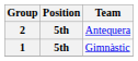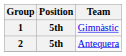 <table class="wikitable">
 <tr>
 <th>Group</th>
 <th>Position</th>
 <th>Team</th>
 </tr>
 <tr>
+<th>1</th>
+<th>5th</th>
+<td><a href='#'>Gimnàstic</a></td>
+</tr>
+<tr>
 <th>2</th>
 <th>5th</th>
 <td><a href='#'>Antequera</a></td>
 </tr>
 <tr>
-<th>1</th>
-<th>5th</th>
-<td><a href='#'>Gimnàstic</a></td>
-</tr>
-<tr>
 </tr>
 </table>
